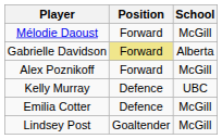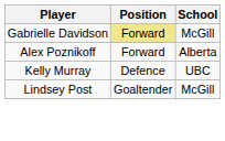 <table class="wikitable sortable" style="font-size: 95%;text-align: center;">
 <tr>
 <th>Player</th>
 <th>Position</th>
 <th>School</th>
 </tr>
 <tr>
-<td><a href='#'>Mélodie Daoust</a></td>
-<td>Forward</td>
-<td>McGill</td>
-</tr>
-<tr>
 <td>Gabrielle Davidson</td>
 <td style="background: khaki;">Forward</td>
-<td>Alberta</td>
+<td>McGill</td>
 </tr>
 <tr>
 <td>Alex Poznikoff</td>
 <td>Forward</td>
-<td>McGill</td>
+<td>Alberta</td>
 </tr>
 <tr>
 <td>Kelly Murray</td>
 <td>Defence</td>
 <td>UBC</td>
 </tr>
 <tr>
-<td>Emilia Cotter</td>
-<td>Defence</td>
-<td>McGill</td>
-</tr>
-<tr>
 <td>Lindsey Post</td>
 <td>Goaltender</td>
 <td>McGill</td>
 </tr>
 </table>
